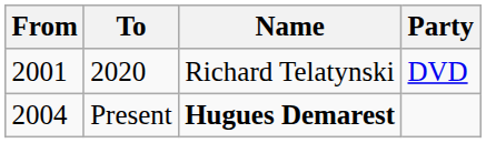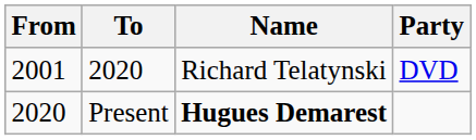 <table class="wikitable">
 <tr>
 <th>From</th>
 <th>To</th>
 <th>Name</th>
 <th>Party</th>
 </tr>
 <tr>
 <td>2001</td>
 <td>2020</td>
 <td>Richard Telatynski</td>
 <td><a href='#'>DVD</a></td>
 </tr>
 <tr>
-<td>2004</td>
+<td>2020</td>
 <td>Present</td>
 <td><strong>Hugues Demarest</strong></td>
 <td></td>
 </tr>
 </table>
